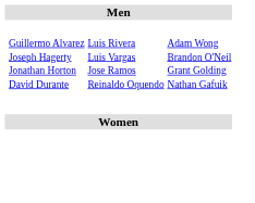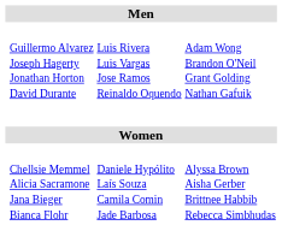 <table>
 <tr style="background:#dfdfdf;">
 <td colspan="4" style="text-align:center;"><strong>Men</strong></td>
 </tr>
 <tr>
 <th scope=row style="text-align:left"></th>
 <td><br><small><a href='#'>Guillermo Alvarez</a><br><a href='#'>Joseph Hagerty</a><br><a href='#'>Jonathan Horton</a><br><a href='#'>David Durante</a></small></td>
 <td><br><small><a href='#'>Luis Rivera</a><br><a href='#'>Luis Vargas</a><br><a href='#'>Jose Ramos</a><br><a href='#'>Reinaldo Oquendo</a></small></td>
 <td><br><small><a href='#'>Adam Wong</a><br><a href='#'>Brandon O'Neil</a><br><a href='#'>Grant Golding</a><br><a href='#'>Nathan Gafuik</a></small></td>
 </tr>
 <tr>
 <th scope=row style="text-align:left"></th>
 <td></td>
 <td></td>
 <td></td>
 </tr>
 <tr>
 <th scope=row style="text-align:left"></th>
 <td></td>
 <td></td>
 <td></td>
 </tr>
 <tr>
 <th scope=row style="text-align:left"></th>
 <td></td>
 <td></td>
 <td></td>
 </tr>
 <tr>
 <th scope=row style="text-align:left"></th>
 <td></td>
 <td></td>
 <td></td>
 </tr>
 <tr>
 <th scope=row style="text-align:left"></th>
 <td></td>
 <td></td>
 <td></td>
 </tr>
 <tr>
 <th scope=row style="text-align:left"></th>
 <td></td>
 <td></td>
 <td></td>
 </tr>
 <tr>
 <th scope=row style="text-align:left"></th>
 <td></td>
 <td></td>
 <td></td>
 </tr>
 <tr style="background:#dfdfdf;">
 <td colspan="4" style="text-align:center;"><strong>Women</strong></td>
 </tr>
 <tr>
 <th scope=row style="text-align:left"></th>
+<td><br><small><a href='#'>Chellsie Memmel</a><br><a href='#'>Alicia Sacramone</a><br><a href='#'>Jana Bieger</a><br><a href='#'>Bianca Flohr</a></small></td>
+<td><br><small><a href='#'>Daniele Hypólito</a><br><a href='#'>Laís Souza</a><br><a href='#'>Camila Comin</a><br><a href='#'>Jade Barbosa</a></small></td>
+<td><br><small><a href='#'>Alyssa Brown</a><br><a href='#'>Aisha Gerber</a><br><a href='#'>Brittnee Habbib</a><br><a href='#'>Rebecca Simbhudas</a></small></td>
+</tr>
+<tr>
+<th scope=row style="text-align:left"></th>
 <td></td>
 <td></td>
 <td></td>
 </tr>
 <tr>
 <th scope=row style="text-align:left"></th>
 <td></td>
 <td></td>
 <td></td>
 </tr>
 <tr>
 <th scope=row style="text-align:left"></th>
 <td></td>
 <td></td>
 <td></td>
 </tr>
 <tr>
 <th scope=row style="text-align:left"></th>
 <td></td>
 <td></td>
 <td></td>
 </tr>
 <tr>
 <th scope=row style="text-align:left"></th>
 <td></td>
 <td></td>
 <td></td>
 </tr>
 </table>
